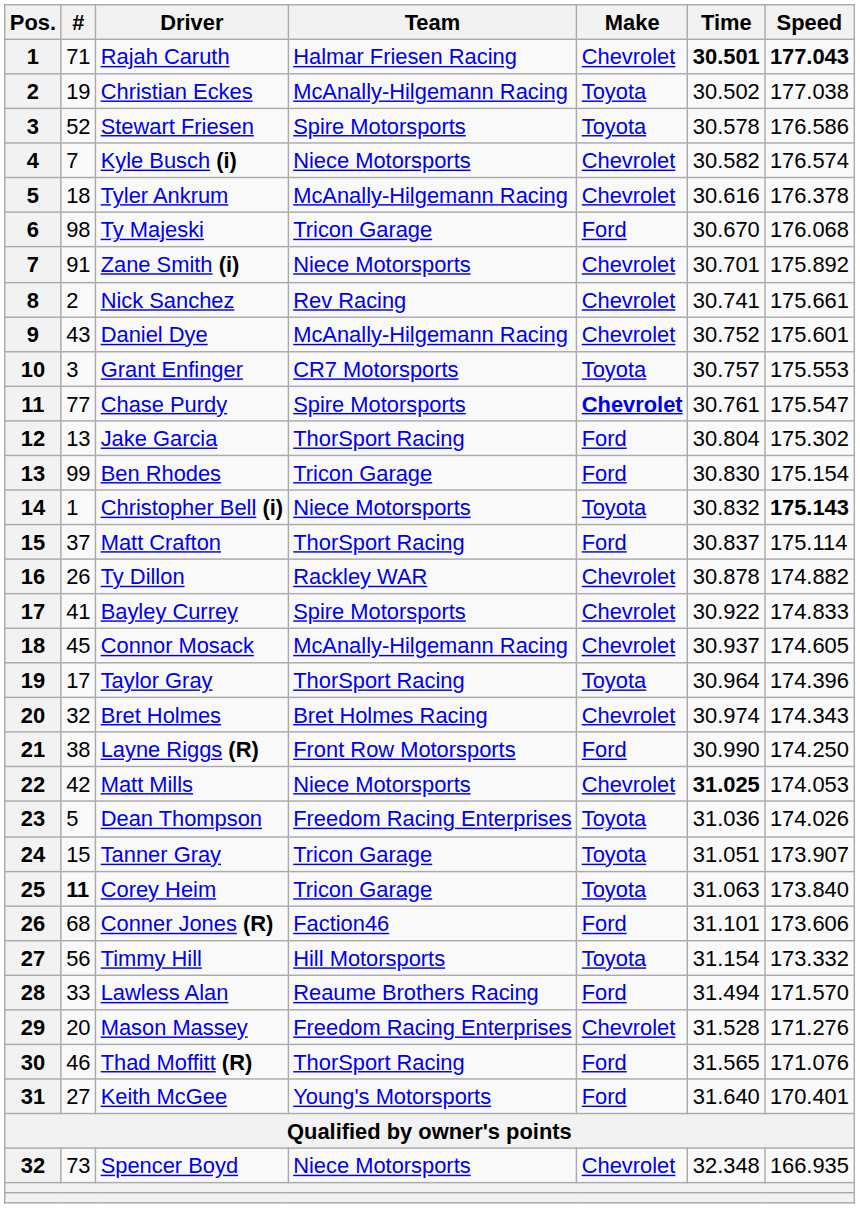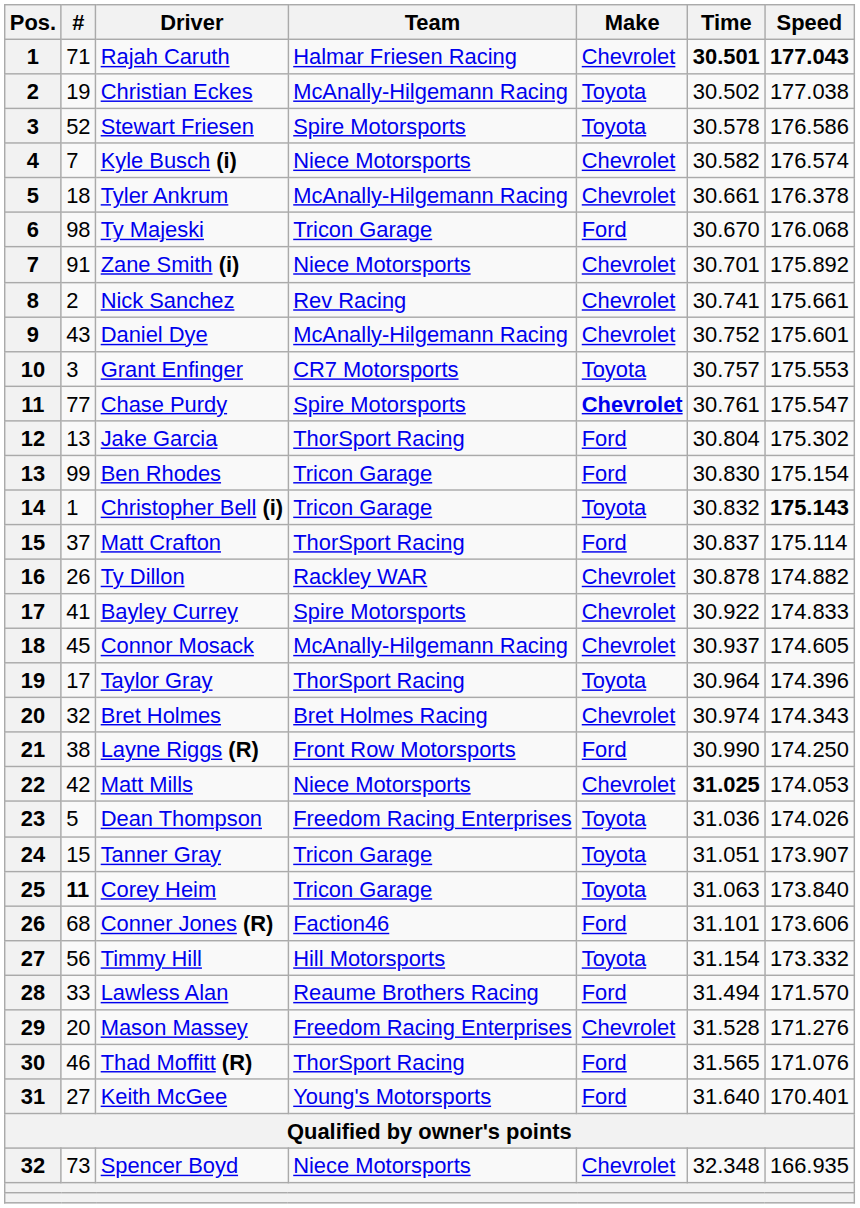 <table class="wikitable" style="font-size:95%">
 <tr>
 <th>Pos.</th>
 <th>#</th>
 <th>Driver</th>
 <th>Team</th>
 <th>Make</th>
 <th>Time</th>
 <th>Speed</th>
 </tr>
 <tr>
 <th>1</th>
 <td>71</td>
 <td><a href='#'>Rajah Caruth</a></td>
 <td><a href='#'>Halmar Friesen Racing</a></td>
 <td><a href='#'>Chevrolet</a></td>
 <td><strong>30.501</strong></td>
 <td><strong>177.043</strong></td>
 </tr>
 <tr>
 <th>2</th>
 <td>19</td>
 <td><a href='#'>Christian Eckes</a></td>
 <td><a href='#'>McAnally-Hilgemann Racing</a></td>
 <td><a href='#'>Toyota</a></td>
 <td>30.502</td>
 <td>177.038</td>
 </tr>
 <tr>
 <th>3</th>
 <td>52</td>
 <td><a href='#'>Stewart Friesen</a></td>
 <td><a href='#'>Spire Motorsports</a></td>
 <td><a href='#'>Toyota</a></td>
 <td>30.578</td>
 <td>176.586</td>
 </tr>
 <tr>
 <th>4</th>
 <td>7</td>
 <td><a href='#'>Kyle Busch</a> <strong>(i)</strong></td>
 <td><a href='#'>Niece Motorsports</a></td>
 <td><a href='#'>Chevrolet</a></td>
 <td>30.582</td>
 <td>176.574</td>
 </tr>
 <tr>
 <th>5</th>
 <td>18</td>
 <td><a href='#'>Tyler Ankrum</a></td>
 <td><a href='#'>McAnally-Hilgemann Racing</a></td>
 <td><a href='#'>Chevrolet</a></td>
-<td>30.616</td>
+<td>30.661</td>
 <td>176.378</td>
 </tr>
 <tr>
 <th>6</th>
 <td>98</td>
 <td><a href='#'>Ty Majeski</a></td>
 <td><a href='#'>Tricon Garage</a></td>
 <td><a href='#'>Ford</a></td>
 <td>30.670</td>
 <td>176.068</td>
 </tr>
 <tr>
 <th>7</th>
 <td>91</td>
 <td><a href='#'>Zane Smith</a> <strong>(i)</strong></td>
 <td><a href='#'>Niece Motorsports</a></td>
 <td><a href='#'>Chevrolet</a></td>
 <td>30.701</td>
 <td>175.892</td>
 </tr>
 <tr>
 <th>8</th>
 <td>2</td>
 <td><a href='#'>Nick Sanchez</a></td>
 <td><a href='#'>Rev Racing</a></td>
 <td><a href='#'>Chevrolet</a></td>
 <td>30.741</td>
 <td>175.661</td>
 </tr>
 <tr>
 <th>9</th>
 <td>43</td>
 <td><a href='#'>Daniel Dye</a></td>
 <td><a href='#'>McAnally-Hilgemann Racing</a></td>
 <td><a href='#'>Chevrolet</a></td>
 <td>30.752</td>
 <td>175.601</td>
 </tr>
 <tr>
 <th>10</th>
 <td>3</td>
 <td><a href='#'>Grant Enfinger</a></td>
 <td><a href='#'>CR7 Motorsports</a></td>
 <td><a href='#'>Toyota</a></td>
 <td>30.757</td>
 <td>175.553</td>
 </tr>
 <tr>
 <th>11</th>
 <td>77</td>
 <td><a href='#'>Chase Purdy</a></td>
 <td><a href='#'>Spire Motorsports</a></td>
 <td><strong><a href='#'>Chevrolet</a></strong></td>
 <td>30.761</td>
 <td>175.547</td>
 </tr>
 <tr>
 <th>12</th>
 <td>13</td>
 <td><a href='#'>Jake Garcia</a></td>
 <td><a href='#'>ThorSport Racing</a></td>
 <td><a href='#'>Ford</a></td>
 <td>30.804</td>
 <td>175.302</td>
 </tr>
 <tr>
 <th>13</th>
 <td>99</td>
 <td><a href='#'>Ben Rhodes</a></td>
 <td><a href='#'>Tricon Garage</a></td>
 <td><a href='#'>Ford</a></td>
 <td>30.830</td>
 <td>175.154</td>
 </tr>
 <tr>
 <th>14</th>
 <td>1</td>
 <td><a href='#'>Christopher Bell</a> <strong>(i)</strong></td>
-<td><a href='#'>Niece Motorsports</a></td>
+<td><a href='#'>Tricon Garage</a></td>
 <td><a href='#'>Toyota</a></td>
 <td>30.832</td>
 <td><strong>175.143</strong></td>
 </tr>
 <tr>
 <th>15</th>
 <td>37</td>
 <td><a href='#'>Matt Crafton</a></td>
 <td><a href='#'>ThorSport Racing</a></td>
 <td><a href='#'>Ford</a></td>
 <td>30.837</td>
 <td>175.114</td>
 </tr>
 <tr>
 <th>16</th>
 <td>26</td>
 <td><a href='#'>Ty Dillon</a></td>
 <td><a href='#'>Rackley WAR</a></td>
 <td><a href='#'>Chevrolet</a></td>
 <td>30.878</td>
 <td>174.882</td>
 </tr>
 <tr>
 <th>17</th>
 <td>41</td>
 <td><a href='#'>Bayley Currey</a></td>
 <td><a href='#'>Spire Motorsports</a></td>
 <td><a href='#'>Chevrolet</a></td>
 <td>30.922</td>
 <td>174.833</td>
 </tr>
 <tr>
 <th>18</th>
 <td>45</td>
 <td><a href='#'>Connor Mosack</a></td>
 <td><a href='#'>McAnally-Hilgemann Racing</a></td>
 <td><a href='#'>Chevrolet</a></td>
 <td>30.937</td>
 <td>174.605</td>
 </tr>
 <tr>
 <th>19</th>
 <td>17</td>
 <td><a href='#'>Taylor Gray</a></td>
 <td><a href='#'>ThorSport Racing</a></td>
 <td><a href='#'>Toyota</a></td>
 <td>30.964</td>
 <td>174.396</td>
 </tr>
 <tr>
 <th>20</th>
 <td>32</td>
 <td><a href='#'>Bret Holmes</a></td>
 <td><a href='#'>Bret Holmes Racing</a></td>
 <td><a href='#'>Chevrolet</a></td>
 <td>30.974</td>
 <td>174.343</td>
 </tr>
 <tr>
 <th>21</th>
 <td>38</td>
 <td><a href='#'>Layne Riggs</a> <strong>(R)</strong></td>
 <td><a href='#'>Front Row Motorsports</a></td>
 <td><a href='#'>Ford</a></td>
 <td>30.990</td>
 <td>174.250</td>
 </tr>
 <tr>
 <th>22</th>
 <td>42</td>
 <td><a href='#'>Matt Mills</a></td>
 <td><a href='#'>Niece Motorsports</a></td>
 <td><a href='#'>Chevrolet</a></td>
 <td><strong>31.025</strong></td>
 <td>174.053</td>
 </tr>
 <tr>
 <th>23</th>
 <td>5</td>
 <td><a href='#'>Dean Thompson</a></td>
 <td><a href='#'>Freedom Racing Enterprises</a></td>
 <td><a href='#'>Toyota</a></td>
 <td>31.036</td>
 <td>174.026</td>
 </tr>
 <tr>
 <th>24</th>
 <td>15</td>
 <td><a href='#'>Tanner Gray</a></td>
 <td><a href='#'>Tricon Garage</a></td>
 <td><a href='#'>Toyota</a></td>
 <td>31.051</td>
 <td>173.907</td>
 </tr>
 <tr>
 <th>25</th>
 <td><strong>11</strong></td>
 <td><a href='#'>Corey Heim</a></td>
 <td><a href='#'>Tricon Garage</a></td>
 <td><a href='#'>Toyota</a></td>
 <td>31.063</td>
 <td>173.840</td>
 </tr>
 <tr>
 <th>26</th>
 <td>68</td>
 <td><a href='#'>Conner Jones</a> <strong>(R)</strong></td>
 <td><a href='#'>Faction46</a></td>
 <td><a href='#'>Ford</a></td>
 <td>31.101</td>
 <td>173.606</td>
 </tr>
 <tr>
 <th>27</th>
 <td>56</td>
 <td><a href='#'>Timmy Hill</a></td>
 <td><a href='#'>Hill Motorsports</a></td>
 <td><a href='#'>Toyota</a></td>
 <td>31.154</td>
 <td>173.332</td>
 </tr>
 <tr>
 <th>28</th>
 <td>33</td>
 <td><a href='#'>Lawless Alan</a></td>
 <td><a href='#'>Reaume Brothers Racing</a></td>
 <td><a href='#'>Ford</a></td>
 <td>31.494</td>
 <td>171.570</td>
 </tr>
 <tr>
 <th>29</th>
 <td>20</td>
 <td><a href='#'>Mason Massey</a></td>
 <td><a href='#'>Freedom Racing Enterprises</a></td>
 <td><a href='#'>Chevrolet</a></td>
 <td>31.528</td>
 <td>171.276</td>
 </tr>
 <tr>
 <th>30</th>
 <td>46</td>
 <td><a href='#'>Thad Moffitt</a> <strong>(R)</strong></td>
 <td><a href='#'>ThorSport Racing</a></td>
 <td><a href='#'>Ford</a></td>
 <td>31.565</td>
 <td>171.076</td>
 </tr>
 <tr>
 <th>31</th>
 <td>27</td>
 <td><a href='#'>Keith McGee</a></td>
 <td><a href='#'>Young's Motorsports</a></td>
 <td><a href='#'>Ford</a></td>
 <td>31.640</td>
 <td>170.401</td>
 </tr>
 <tr>
 <th colspan="7">Qualified by owner's points</th>
 </tr>
 <tr>
 <th>32</th>
 <td>73</td>
 <td><a href='#'>Spencer Boyd</a></td>
 <td><a href='#'>Niece Motorsports</a></td>
 <td><a href='#'>Chevrolet</a></td>
 <td>32.348</td>
 <td>166.935</td>
 </tr>
 <tr>
 <th colspan="7"></th>
 </tr>
 <tr>
 <th colspan="7"></th>
 </tr>
 </table>
